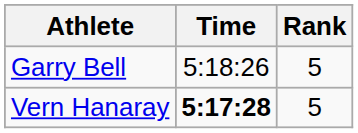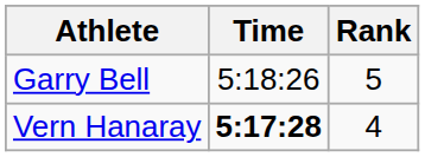 <table class=wikitable style="font-size:90%;">
 <tr>
 <th>Athlete</th>
 <th>Time</th>
 <th>Rank</th>
 </tr>
 <tr align=center>
 <td align=left><a href='#'>Garry Bell</a></td>
 <td>5:18:26</td>
 <td>5</td>
 </tr>
 <tr align=center>
 <td align=left><a href='#'>Vern Hanaray</a></td>
 <td><strong>5:17:28</strong></td>
-<td>5</td>
+<td>4</td>
 </tr>
 </table>
